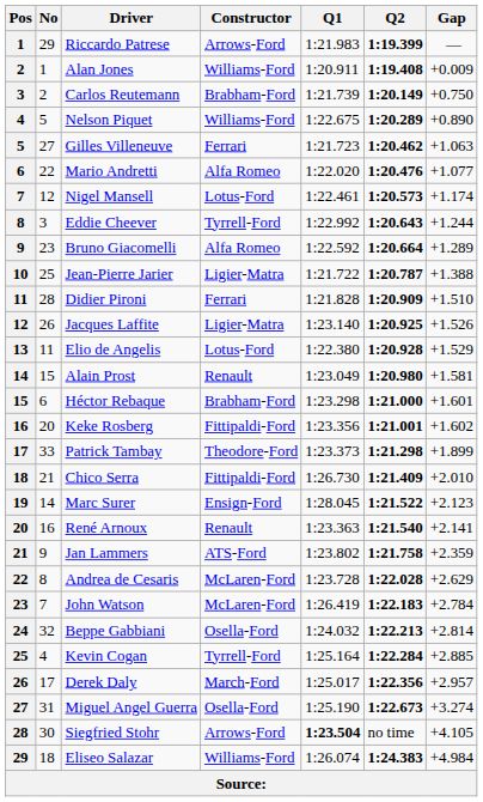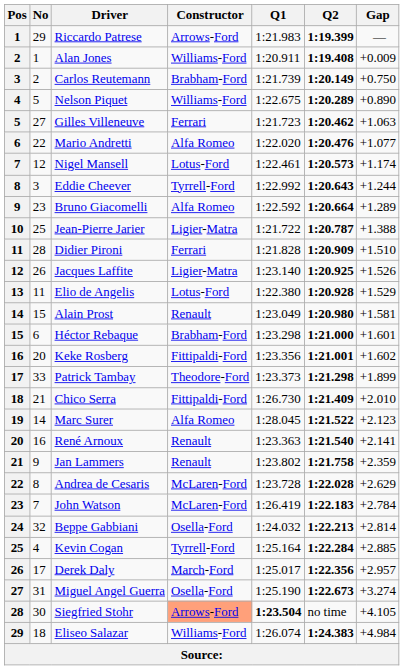 <table class="wikitable sortable" style="font-size: 95%;">
 <tr>
 <th>Pos</th>
 <th>No</th>
 <th>Driver</th>
 <th>Constructor</th>
 <th>Q1</th>
 <th>Q2</th>
 <th>Gap</th>
 </tr>
 <tr>
 <th>1</th>
 <td>29</td>
 <td> <a href='#'>Riccardo Patrese</a></td>
 <td><a href='#'>Arrows</a>-<a href='#'>Ford</a></td>
 <td>1:21.983</td>
 <td><strong>1:19.399</strong></td>
 <td style="text-align: center"> —</td>
 </tr>
 <tr>
 <th>2</th>
 <td>1</td>
 <td> <a href='#'>Alan Jones</a></td>
 <td><a href='#'>Williams</a>-<a href='#'>Ford</a></td>
 <td>1:20.911</td>
 <td><strong>1:19.408</strong></td>
 <td>+0.009</td>
 </tr>
 <tr>
 <th>3</th>
 <td>2</td>
 <td> <a href='#'>Carlos Reutemann</a></td>
 <td><a href='#'>Brabham</a>-<a href='#'>Ford</a></td>
 <td>1:21.739</td>
 <td><strong>1:20.149</strong></td>
 <td>+0.750</td>
 </tr>
 <tr>
 <th>4</th>
 <td>5</td>
 <td> <a href='#'>Nelson Piquet</a></td>
 <td><a href='#'>Williams</a>-<a href='#'>Ford</a></td>
 <td>1:22.675</td>
 <td><strong>1:20.289</strong></td>
 <td>+0.890</td>
 </tr>
 <tr>
 <th>5</th>
 <td>27</td>
 <td> <a href='#'>Gilles Villeneuve</a></td>
 <td><a href='#'>Ferrari</a></td>
 <td>1:21.723</td>
 <td><strong>1:20.462</strong></td>
 <td>+1.063</td>
 </tr>
 <tr>
 <th>6</th>
 <td>22</td>
 <td> <a href='#'>Mario Andretti</a></td>
 <td><a href='#'>Alfa Romeo</a></td>
 <td>1:22.020</td>
 <td><strong>1:20.476</strong></td>
 <td>+1.077</td>
 </tr>
 <tr>
 <th>7</th>
 <td>12</td>
 <td> <a href='#'>Nigel Mansell</a></td>
 <td><a href='#'>Lotus</a>-<a href='#'>Ford</a></td>
 <td>1:22.461</td>
 <td><strong>1:20.573</strong></td>
 <td>+1.174</td>
 </tr>
 <tr>
 <th>8</th>
 <td>3</td>
 <td> <a href='#'>Eddie Cheever</a></td>
 <td><a href='#'>Tyrrell</a>-<a href='#'>Ford</a></td>
 <td>1:22.992</td>
 <td><strong>1:20.643</strong></td>
 <td>+1.244</td>
 </tr>
 <tr>
 <th>9</th>
 <td>23</td>
 <td> <a href='#'>Bruno Giacomelli</a></td>
 <td><a href='#'>Alfa Romeo</a></td>
 <td>1:22.592</td>
 <td><strong>1:20.664</strong></td>
 <td>+1.289</td>
 </tr>
 <tr>
 <th>10</th>
 <td>25</td>
 <td> <a href='#'>Jean-Pierre Jarier</a></td>
 <td><a href='#'>Ligier</a>-<a href='#'>Matra</a></td>
 <td>1:21.722</td>
 <td><strong>1:20.787</strong></td>
 <td>+1.388</td>
 </tr>
 <tr>
 <th>11</th>
 <td>28</td>
 <td> <a href='#'>Didier Pironi</a></td>
 <td><a href='#'>Ferrari</a></td>
 <td>1:21.828</td>
 <td><strong>1:20.909</strong></td>
 <td>+1.510</td>
 </tr>
 <tr>
 <th>12</th>
 <td>26</td>
 <td> <a href='#'>Jacques Laffite</a></td>
 <td><a href='#'>Ligier</a>-<a href='#'>Matra</a></td>
 <td>1:23.140</td>
 <td><strong>1:20.925</strong></td>
 <td>+1.526</td>
 </tr>
 <tr>
 <th>13</th>
 <td>11</td>
 <td> <a href='#'>Elio de Angelis</a></td>
 <td><a href='#'>Lotus</a>-<a href='#'>Ford</a></td>
 <td>1:22.380</td>
 <td><strong>1:20.928</strong></td>
 <td>+1.529</td>
 </tr>
 <tr>
 <th>14</th>
 <td>15</td>
 <td> <a href='#'>Alain Prost</a></td>
 <td><a href='#'>Renault</a></td>
 <td>1:23.049</td>
 <td><strong>1:20.980</strong></td>
 <td>+1.581</td>
 </tr>
 <tr>
 <th>15</th>
 <td>6</td>
 <td> <a href='#'>Héctor Rebaque</a></td>
 <td><a href='#'>Brabham</a>-<a href='#'>Ford</a></td>
 <td>1:23.298</td>
 <td><strong>1:21.000</strong></td>
 <td>+1.601</td>
 </tr>
 <tr>
 <th>16</th>
 <td>20</td>
 <td> <a href='#'>Keke Rosberg</a></td>
 <td><a href='#'>Fittipaldi</a>-<a href='#'>Ford</a></td>
 <td>1:23.356</td>
 <td><strong>1:21.001</strong></td>
 <td>+1.602</td>
 </tr>
 <tr>
 <th>17</th>
 <td>33</td>
 <td> <a href='#'>Patrick Tambay</a></td>
 <td><a href='#'>Theodore</a>-<a href='#'>Ford</a></td>
 <td>1:23.373</td>
 <td><strong>1:21.298</strong></td>
 <td>+1.899</td>
 </tr>
 <tr>
 <th>18</th>
 <td>21</td>
 <td> <a href='#'>Chico Serra</a></td>
 <td><a href='#'>Fittipaldi</a>-<a href='#'>Ford</a></td>
 <td>1:26.730</td>
 <td><strong>1:21.409</strong></td>
 <td>+2.010</td>
 </tr>
 <tr>
 <th>19</th>
 <td>14</td>
 <td> <a href='#'>Marc Surer</a></td>
-<td><a href='#'>Ensign</a>-<a href='#'>Ford</a></td>
+<td><a href='#'>Alfa Romeo</a></td>
 <td>1:28.045</td>
 <td><strong>1:21.522</strong></td>
 <td>+2.123</td>
 </tr>
 <tr>
 <th>20</th>
 <td>16</td>
 <td> <a href='#'>René Arnoux</a></td>
 <td><a href='#'>Renault</a></td>
 <td>1:23.363</td>
 <td><strong>1:21.540</strong></td>
 <td>+2.141</td>
 </tr>
 <tr>
 <th>21</th>
 <td>9</td>
 <td> <a href='#'>Jan Lammers</a></td>
-<td><a href='#'>ATS</a>-<a href='#'>Ford</a></td>
+<td><a href='#'>Renault</a></td>
 <td>1:23.802</td>
 <td><strong>1:21.758</strong></td>
 <td>+2.359</td>
 </tr>
 <tr>
 <th>22</th>
 <td>8</td>
 <td> <a href='#'>Andrea de Cesaris</a></td>
 <td><a href='#'>McLaren</a>-<a href='#'>Ford</a></td>
 <td>1:23.728</td>
 <td><strong>1:22.028</strong></td>
 <td>+2.629</td>
 </tr>
 <tr>
 <th>23</th>
 <td>7</td>
 <td> <a href='#'>John Watson</a></td>
 <td><a href='#'>McLaren</a>-<a href='#'>Ford</a></td>
 <td>1:26.419</td>
 <td><strong>1:22.183</strong></td>
 <td>+2.784</td>
 </tr>
 <tr>
 <th>24</th>
 <td>32</td>
 <td> <a href='#'>Beppe Gabbiani</a></td>
 <td><a href='#'>Osella</a>-<a href='#'>Ford</a></td>
 <td>1:24.032</td>
 <td><strong>1:22.213</strong></td>
 <td>+2.814</td>
 </tr>
 <tr>
 <th>25</th>
 <td>4</td>
 <td> <a href='#'>Kevin Cogan</a></td>
 <td><a href='#'>Tyrrell</a>-<a href='#'>Ford</a></td>
 <td>1:25.164</td>
 <td><strong>1:22.284</strong></td>
 <td>+2.885</td>
 </tr>
 <tr>
 <th>26</th>
 <td>17</td>
 <td> <a href='#'>Derek Daly</a></td>
 <td><a href='#'>March</a>-<a href='#'>Ford</a></td>
 <td>1:25.017</td>
 <td><strong>1:22.356</strong></td>
 <td>+2.957</td>
 </tr>
 <tr>
 <th>27</th>
 <td>31</td>
 <td> <a href='#'>Miguel Angel Guerra</a></td>
 <td><a href='#'>Osella</a>-<a href='#'>Ford</a></td>
 <td>1:25.190</td>
 <td><strong>1:22.673</strong></td>
 <td>+3.274</td>
 </tr>
 <tr>
 <th>28</th>
 <td>30</td>
 <td> <a href='#'>Siegfried Stohr</a></td>
-<td><a href='#'>Arrows</a>-<a href='#'>Ford</a></td>
+<td style="background: lightsalmon;"><a href='#'>Arrows</a>-<a href='#'>Ford</a></td>
 <td><strong>1:23.504</strong></td>
 <td>no time</td>
 <td>+4.105</td>
 </tr>
 <tr>
 <th>29</th>
 <td>18</td>
 <td> <a href='#'>Eliseo Salazar</a></td>
 <td><a href='#'>Williams</a>-<a href='#'>Ford</a></td>
 <td>1:26.074</td>
 <td><strong>1:24.383</strong></td>
 <td>+4.984</td>
 </tr>
 <tr>
 <th colspan="7" style="text-align: center">Source: </th>
 </tr>
 </table>
